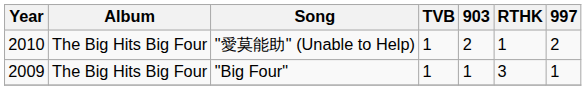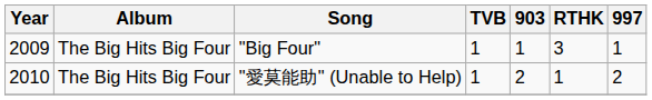 <table class="wikitable">
 <tr>
 <th>Year</th>
 <th>Album</th>
 <th>Song</th>
 <th>TVB</th>
 <th>903</th>
 <th>RTHK</th>
 <th>997</th>
 </tr>
 <tr>
+<td>2009</td>
+<td>The Big Hits Big Four</td>
+<td>"Big Four"</td>
+<td>1</td>
+<td>1</td>
+<td>3</td>
+<td>1</td>
+</tr>
+<tr>
 <td>2010</td>
 <td>The Big Hits Big Four</td>
 <td>"愛莫能助" (Unable to Help)</td>
 <td>1</td>
 <td>2</td>
 <td>1</td>
 <td>2</td>
 </tr>
 <tr>
-<td>2009</td>
-<td>The Big Hits Big Four</td>
-<td>"Big Four"</td>
-<td>1</td>
-<td>1</td>
-<td>3</td>
-<td>1</td>
-</tr>
-<tr>
 </tr>
 </table>
